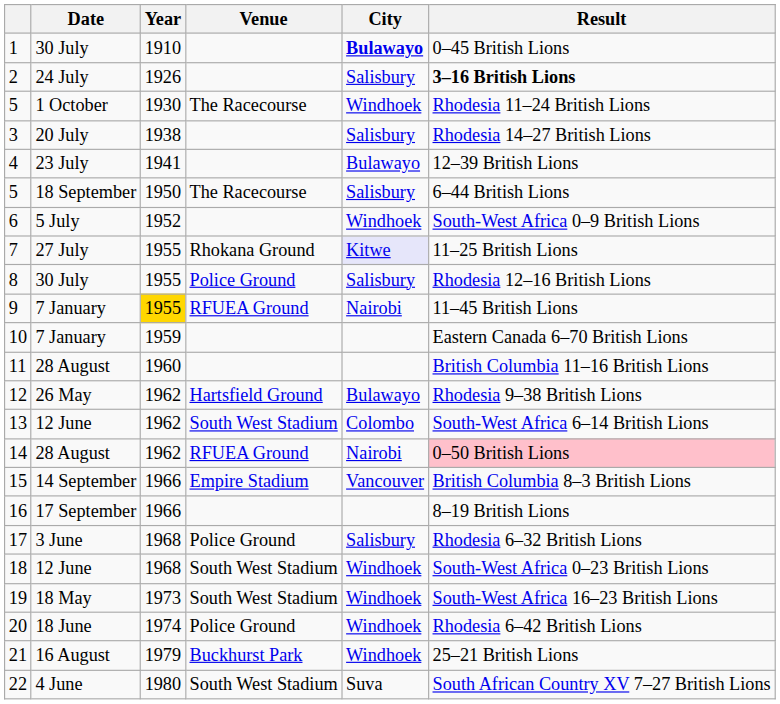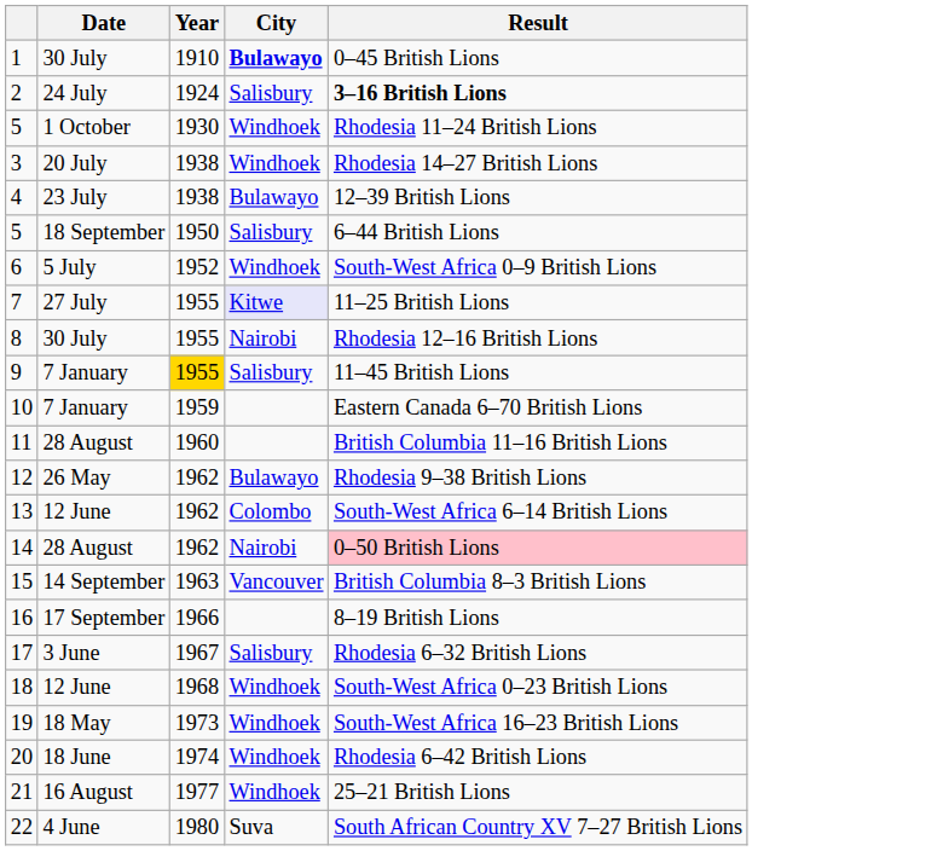 <table class="wikitable sortable">
 <tr>
 <th></th>
 <th class="unsortable">Date</th>
 <th>Year</th>
-<th>Venue</th>
 <th>City</th>
 <th class="unsortable">Result</th>
 </tr>
 <tr>
 <td>1</td>
 <td>30 July</td>
 <td>1910</td>
-<td></td>
 <td><strong><a href='#'>Bulawayo</a></strong></td>
 <td> 0–45 British Lions</td>
 </tr>
 <tr>
 <td>2</td>
 <td>24 July</td>
-<td>1926</td>
-<td></td>
+<td>1924</td>
 <td><a href='#'>Salisbury</a></td>
 <td><strong> 3–16 British Lions</strong></td>
 </tr>
 <tr>
 <td>5</td>
 <td>1 October</td>
 <td>1930</td>
-<td>The Racecourse</td>
 <td><a href='#'>Windhoek</a></td>
 <td> <a href='#'>Rhodesia</a> 11–24 British Lions</td>
 </tr>
 <tr>
 <td>3</td>
 <td>20 July</td>
 <td>1938</td>
-<td></td>
-<td><a href='#'>Salisbury</a></td>
+<td><a href='#'>Windhoek</a></td>
 <td> <a href='#'>Rhodesia</a> 14–27 British Lions</td>
 </tr>
 <tr>
 <td>4</td>
 <td>23 July</td>
-<td>1941</td>
-<td></td>
+<td>1938</td>
 <td><a href='#'>Bulawayo</a></td>
 <td> 12–39 British Lions</td>
 </tr>
 <tr>
 <td>5</td>
 <td>18 September</td>
 <td>1950</td>
-<td>The Racecourse</td>
 <td><a href='#'>Salisbury</a></td>
 <td> 6–44 British Lions</td>
 </tr>
 <tr>
 <td>6</td>
 <td>5 July</td>
 <td>1952</td>
-<td></td>
 <td><a href='#'>Windhoek</a></td>
 <td> <a href='#'>South-West Africa</a> 0–9 British Lions</td>
 </tr>
 <tr>
 <td>7</td>
 <td>27 July</td>
 <td>1955</td>
-<td>Rhokana Ground</td>
 <td style="background: lavender;"><a href='#'>Kitwe</a></td>
 <td> 11–25 British Lions</td>
 </tr>
 <tr>
 <td>8</td>
 <td>30 July</td>
 <td>1955</td>
-<td><a href='#'>Police Ground</a></td>
-<td><a href='#'>Salisbury</a></td>
+<td><a href='#'>Nairobi</a></td>
 <td> <a href='#'>Rhodesia</a> 12–16 British Lions</td>
 </tr>
 <tr>
 <td>9</td>
 <td>7 January</td>
 <td style="background: gold;">1955</td>
-<td><a href='#'>RFUEA Ground</a></td>
-<td><a href='#'>Nairobi</a></td>
+<td><a href='#'>Salisbury</a></td>
 <td> 11–45 British Lions</td>
 </tr>
 <tr>
 <td>10</td>
 <td>7 January</td>
 <td>1959</td>
-<td></td>
 <td></td>
 <td>Eastern Canada 6–70 British Lions</td>
 </tr>
 <tr>
 <td>11</td>
 <td>28 August</td>
 <td>1960</td>
 <td></td>
-<td></td>
 <td> <a href='#'>British Columbia</a> 11–16 British Lions</td>
 </tr>
 <tr>
 <td>12</td>
 <td>26 May</td>
 <td>1962</td>
-<td><a href='#'>Hartsfield Ground</a></td>
 <td><a href='#'>Bulawayo</a></td>
 <td> <a href='#'>Rhodesia</a> 9–38 British Lions</td>
 </tr>
 <tr>
 <td>13</td>
 <td>12 June</td>
 <td>1962</td>
-<td><a href='#'>South West Stadium</a></td>
 <td><a href='#'>Colombo</a></td>
 <td> <a href='#'>South-West Africa</a> 6–14 British Lions</td>
 </tr>
 <tr>
 <td>14</td>
 <td>28 August</td>
 <td>1962</td>
-<td><a href='#'>RFUEA Ground</a></td>
 <td><a href='#'>Nairobi</a></td>
 <td style="background: pink;"> 0–50 British Lions</td>
 </tr>
 <tr>
 <td>15</td>
 <td>14 September</td>
-<td>1966</td>
-<td><a href='#'>Empire Stadium</a></td>
+<td>1963</td>
 <td><a href='#'>Vancouver</a></td>
 <td> <a href='#'>British Columbia</a> 8–3 British Lions</td>
 </tr>
 <tr>
 <td>16</td>
 <td>17 September</td>
 <td>1966</td>
 <td></td>
-<td></td>
 <td> 8–19 British Lions</td>
 </tr>
 <tr>
 <td>17</td>
 <td>3 June</td>
-<td>1968</td>
-<td>Police Ground</td>
+<td>1967</td>
 <td><a href='#'>Salisbury</a></td>
 <td> <a href='#'>Rhodesia</a> 6–32 British Lions</td>
 </tr>
 <tr>
 <td>18</td>
 <td>12 June</td>
 <td>1968</td>
-<td>South West Stadium</td>
 <td><a href='#'>Windhoek</a></td>
 <td> <a href='#'>South-West Africa</a> 0–23 British Lions</td>
 </tr>
 <tr>
 <td>19</td>
 <td>18 May</td>
 <td>1973</td>
-<td>South West Stadium</td>
 <td><a href='#'>Windhoek</a></td>
 <td> <a href='#'>South-West Africa</a> 16–23 British Lions</td>
 </tr>
 <tr>
 <td>20</td>
 <td>18 June</td>
 <td>1974</td>
-<td>Police Ground</td>
 <td><a href='#'>Windhoek</a></td>
 <td> <a href='#'>Rhodesia</a> 6–42 British Lions</td>
 </tr>
 <tr>
 <td>21</td>
 <td>16 August</td>
-<td>1979</td>
-<td><a href='#'>Buckhurst Park</a></td>
+<td>1977</td>
 <td><a href='#'>Windhoek</a></td>
 <td> 25–21 British Lions</td>
 </tr>
 <tr>
 <td>22</td>
 <td>4 June</td>
 <td>1980</td>
-<td>South West Stadium</td>
 <td>Suva</td>
 <td> <a href='#'>South African Country XV</a> 7–27 British Lions</td>
 </tr>
 </table>
